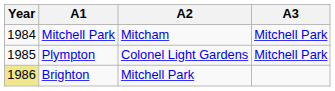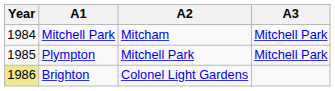 <table class="wikitable">
 <tr>
 <th>Year</th>
 <th>A1</th>
 <th>A2</th>
 <th>A3</th>
 </tr>
 <tr>
 <td>1984</td>
 <td><a href='#'>Mitchell Park</a></td>
 <td><a href='#'>Mitcham</a></td>
 <td><a href='#'>Mitchell Park</a></td>
 </tr>
 <tr>
 <td>1985</td>
 <td><a href='#'>Plympton</a></td>
-<td><a href='#'>Colonel Light Gardens</a></td>
+<td><a href='#'>Mitchell Park</a></td>
 <td><a href='#'>Mitchell Park</a></td>
 </tr>
 <tr>
 <td style="background: khaki;">1986</td>
 <td><a href='#'>Brighton</a></td>
-<td><a href='#'>Mitchell Park</a></td>
+<td><a href='#'>Colonel Light Gardens</a></td>
 <td></td>
 </tr>
 </table>
